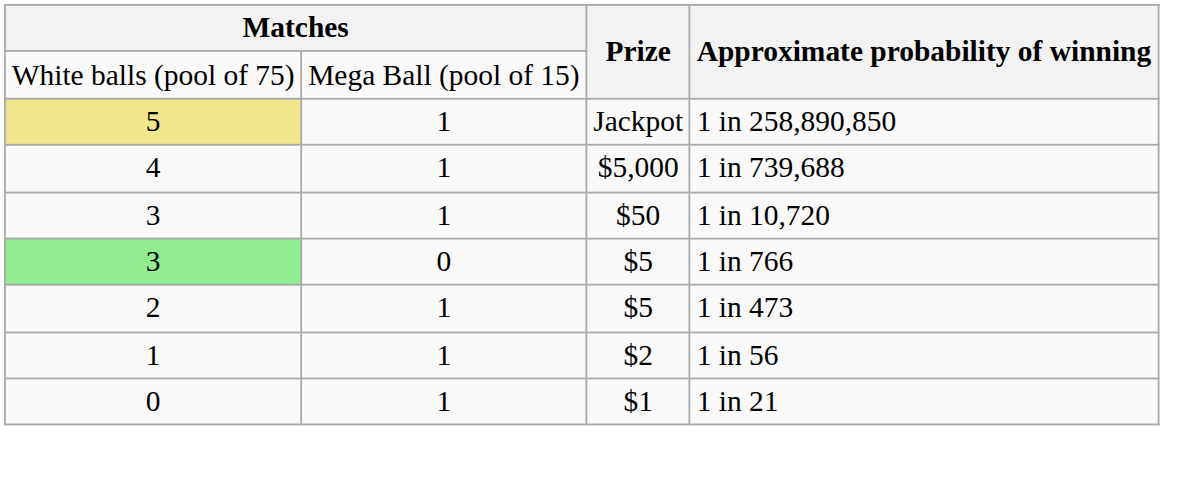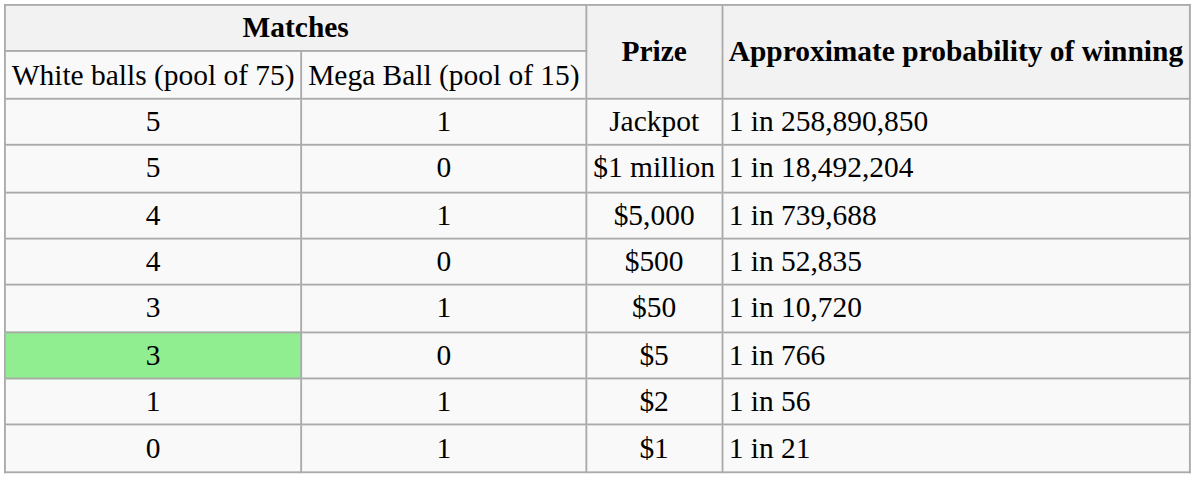 <table cellspacing=3; class="wikitable">
 <tr>
 <th colspan=2>Matches</th>
 <th rowspan=2>Prize</th>
 <th rowspan=2>Approximate probability of winning</th>
 </tr>
 <tr>
 <td>White balls (pool of 75)</td>
 <td>Mega Ball (pool of 15)</td>
 </tr>
 <tr>
-<td style="background: khaki; text-align:center;">5</td>
+<td style="text-align:center;">5</td>
 <td style="text-align:center;">1</td>
 <td style="text-align:center;">Jackpot</td>
 <td>1 in 258,890,850</td>
+</tr>
+<tr>
+<td style="text-align:center;">5</td>
+<td style="text-align:center;">0</td>
+<td style="text-align:center;">$1 million</td>
+<td>1 in 18,492,204</td>
 </tr>
 <tr>
 <td style="text-align:center;">4</td>
 <td style="text-align:center;">1</td>
 <td style="text-align:center;">$5,000</td>
 <td>1 in 739,688</td>
+</tr>
+<tr>
+<td style="text-align:center;">4</td>
+<td style="text-align:center;">0</td>
+<td style="text-align:center;">$500</td>
+<td>1 in 52,835</td>
 </tr>
 <tr>
 <td style="text-align:center;">3</td>
 <td style="text-align:center;">1</td>
 <td style="text-align:center;">$50</td>
 <td>1 in 10,720</td>
 </tr>
 <tr>
 <td style="background: lightgreen; text-align:center;">3</td>
 <td style="text-align:center;">0</td>
 <td style="text-align:center;">$5</td>
 <td>1 in 766</td>
 </tr>
 <tr>
-<td style="text-align:center;">2</td>
-<td style="text-align:center;">1</td>
-<td style="text-align:center;">$5</td>
-<td>1 in 473</td>
-</tr>
-<tr>
 <td style="text-align:center;">1</td>
 <td style="text-align:center;">1</td>
 <td style="text-align:center;">$2</td>
 <td>1 in 56</td>
 </tr>
 <tr>
 <td style="text-align:center;">0</td>
 <td style="text-align:center;">1</td>
 <td style="text-align:center;">$1</td>
 <td>1 in 21</td>
 </tr>
 </table>
